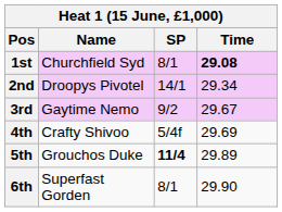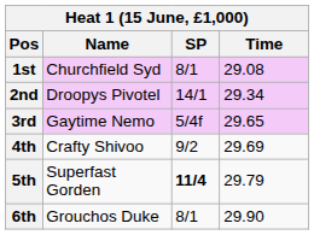 <table class="wikitable">
 <tr>
 <th colspan="6">Heat 1 (15 June, £1,000)</th>
 </tr>
 <tr>
 <th width=20>Pos</th>
 <th width=120>Name</th>
 <th width=40>SP</th>
 <th width=80>Time</th>
 </tr>
 <tr style="background: #f4caf9;">
 <th>1st</th>
 <td>Churchfield Syd</td>
 <td>8/1</td>
-<td><strong>29.08</strong></td>
+<td>29.08</td>
 </tr>
 <tr style="background: #f4caf9;">
 <th>2nd</th>
 <td>Droopys Pivotel</td>
 <td>14/1</td>
 <td>29.34</td>
 </tr>
 <tr style="background: #f4caf9;">
 <th>3rd</th>
 <td>Gaytime Nemo</td>
-<td>9/2</td>
-<td>29.67</td>
+<td>5/4f</td>
+<td>29.65</td>
 </tr>
 <tr>
 <th>4th</th>
 <td>Crafty Shivoo</td>
-<td>5/4f</td>
+<td>9/2</td>
 <td>29.69</td>
 </tr>
 <tr>
 <th>5th</th>
-<td>Grouchos Duke</td>
+<td>Superfast Gorden</td>
 <td><strong>11/4</strong></td>
-<td>29.89</td>
+<td>29.79</td>
 </tr>
 <tr>
 <th>6th</th>
-<td>Superfast Gorden</td>
+<td>Grouchos Duke</td>
 <td>8/1</td>
 <td>29.90</td>
 </tr>
 </table>
